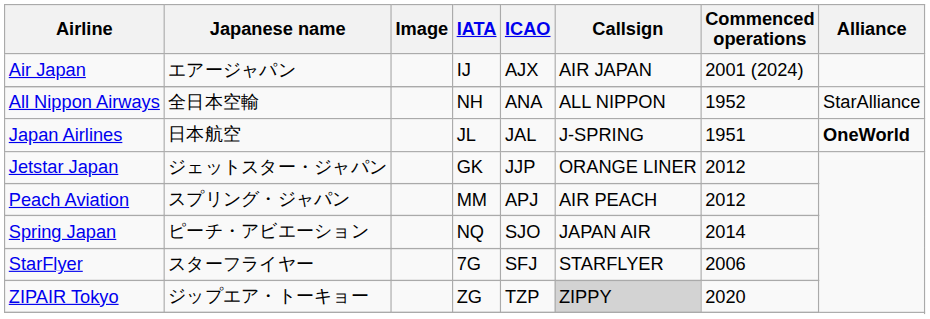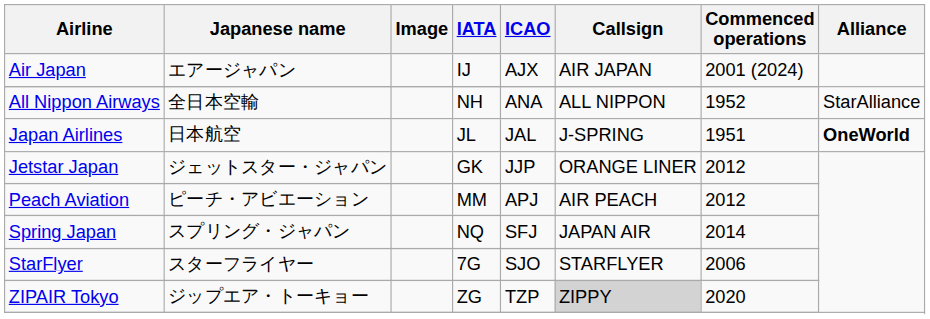 <table class="wikitable sortable">
 <tr valign="middle">
 <th>Airline</th>
 <th>Japanese name</th>
 <th>Image</th>
 <th><a href='#'>IATA</a></th>
 <th><a href='#'>ICAO</a></th>
 <th>Callsign</th>
 <th>Commenced<br>operations</th>
 <th>Alliance</th>
 </tr>
 <tr>
 <td><a href='#'>Air Japan</a></td>
 <td>エアージャパン</td>
 <td></td>
 <td>IJ</td>
 <td>AJX</td>
 <td>AIR JAPAN</td>
 <td>2001 (2024)</td>
 </tr>
 <tr>
 </tr>
 <tr>
 <td><a href='#'>All Nippon Airways</a></td>
 <td>全日本空輸</td>
 <td></td>
 <td>NH</td>
 <td>ANA</td>
 <td>ALL NIPPON</td>
 <td>1952</td>
 <td>StarAlliance</td>
 </tr>
 <tr>
 <td><a href='#'>Japan Airlines</a></td>
 <td>日本航空</td>
 <td></td>
 <td>JL</td>
 <td>JAL</td>
 <td>J-SPRING</td>
 <td>1951</td>
 <td><strong>OneWorld</strong></td>
 </tr>
 <tr>
 <td><a href='#'>Jetstar Japan</a></td>
 <td>ジェットスター・ジャパン</td>
 <td></td>
 <td>GK</td>
 <td>JJP</td>
 <td>ORANGE LINER</td>
 <td>2012</td>
 </tr>
 <tr>
 </tr>
 <tr>
 <td><a href='#'>Peach Aviation</a></td>
-<td>スプリング・ジャパン</td>
+<td>ピーチ・アビエーション</td>
 <td></td>
 <td>MM</td>
 <td>APJ</td>
 <td>AIR PEACH</td>
 <td>2012</td>
 </tr>
 <tr>
 </tr>
 <tr>
 <td><a href='#'>Spring Japan</a></td>
-<td>ピーチ・アビエーション</td>
+<td>スプリング・ジャパン</td>
 <td></td>
 <td>NQ</td>
-<td>SJO</td>
+<td>SFJ</td>
 <td>JAPAN AIR</td>
 <td>2014</td>
 </tr>
 <tr>
 </tr>
 <tr>
 <td><a href='#'>StarFlyer</a></td>
 <td>スターフライヤー</td>
 <td></td>
 <td>7G</td>
-<td>SFJ</td>
+<td>SJO</td>
 <td>STARFLYER</td>
 <td>2006</td>
 </tr>
 <tr>
 </tr>
 <tr>
 <td><a href='#'>ZIPAIR Tokyo</a></td>
 <td>ジップエア・トーキョー</td>
 <td></td>
 <td>ZG</td>
 <td>TZP</td>
 <td style="background: lightgrey;">ZIPPY</td>
 <td>2020</td>
 </tr>
 <tr>
 </tr>
 </table>
